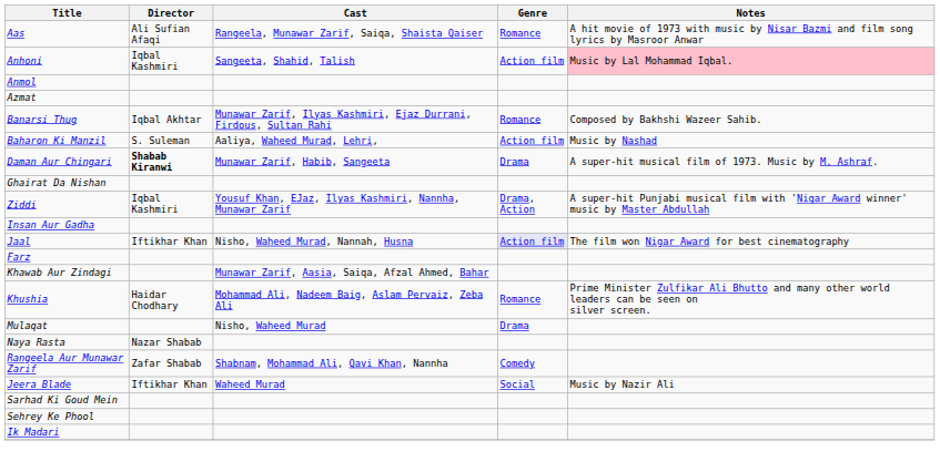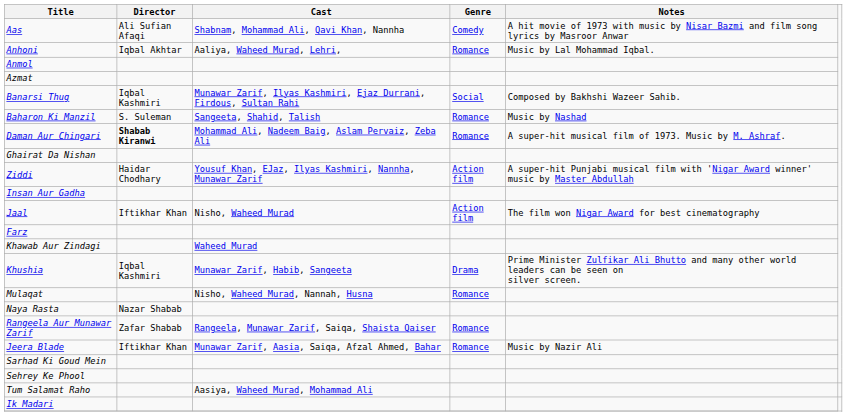 <table class="wikitable">
 <tr>
 <th>Title</th>
 <th>Director</th>
 <th>Cast</th>
 <th>Genre</th>
 <th>Notes</th>
 </tr>
 <tr>
 <td><em><a href='#'>Aas</a></em></td>
 <td>Ali Sufian Afaqi</td>
-<td><a href='#'>Rangeela</a>, <a href='#'>Munawar Zarif</a>, Saiqa, <a href='#'>Shaista Qaiser</a></td>
-<td><a href='#'>Romance</a></td>
+<td><a href='#'>Shabnam</a>, <a href='#'>Mohammad Ali</a>, <a href='#'>Qavi Khan</a>, Nannha</td>
+<td><a href='#'>Comedy</a></td>
 <td>A hit movie of 1973 with music by <a href='#'>Nisar Bazmi</a> and film song lyrics by Masroor Anwar</td>
 </tr>
 <tr>
 <td><em><a href='#'>Anhoni</a></em></td>
-<td>Iqbal Kashmiri</td>
-<td><a href='#'>Sangeeta</a>, <a href='#'>Shahid</a>, <a href='#'>Talish</a></td>
-<td><a href='#'>Action film</a></td>
-<td style="background: pink;">Music by Lal Mohammad Iqbal.</td>
+<td>Iqbal Akhtar</td>
+<td>Aaliya, <a href='#'>Waheed Murad</a>, <a href='#'>Lehri</a>,</td>
+<td><a href='#'>Romance</a></td>
+<td>Music by Lal Mohammad Iqbal.</td>
 </tr>
 <tr>
 <td><em><a href='#'>Anmol</a></em></td>
 <td></td>
 <td></td>
 <td></td>
 <td></td>
 </tr>
 <tr>
 <td><em>Azmat</em></td>
 <td></td>
 <td></td>
 <td></td>
 <td></td>
 </tr>
 <tr>
 <td><em><a href='#'>Banarsi Thug</a></em></td>
-<td>Iqbal Akhtar</td>
+<td>Iqbal Kashmiri</td>
 <td><a href='#'>Munawar Zarif</a>, <a href='#'>Ilyas Kashmiri</a>, <a href='#'>Ejaz Durrani</a>, <a href='#'>Firdous</a>, <a href='#'>Sultan Rahi</a></td>
-<td><a href='#'>Romance</a></td>
+<td><a href='#'>Social</a></td>
 <td>Composed by Bakhshi Wazeer Sahib.</td>
 </tr>
 <tr>
 <td><em><a href='#'>Baharon Ki Manzil</a></em></td>
 <td>S. Suleman</td>
-<td>Aaliya, <a href='#'>Waheed Murad</a>, <a href='#'>Lehri</a>,</td>
-<td><a href='#'>Action film</a></td>
+<td><a href='#'>Sangeeta</a>, <a href='#'>Shahid</a>, <a href='#'>Talish</a></td>
+<td><a href='#'>Romance</a></td>
 <td>Music by <a href='#'>Nashad</a></td>
 </tr>
 <tr>
 <td><em><a href='#'>Daman Aur Chingari</a></em></td>
 <td><strong>Shabab Kiranwi</strong></td>
-<td><a href='#'>Munawar Zarif</a>, <a href='#'>Habib</a>, <a href='#'>Sangeeta</a></td>
-<td><a href='#'>Drama</a></td>
+<td><a href='#'>Mohammad Ali</a>, <a href='#'>Nadeem Baig</a>, <a href='#'>Aslam Pervaiz</a>, <a href='#'>Zeba Ali</a></td>
+<td><a href='#'>Romance</a></td>
 <td>A super-hit musical film of 1973. Music by <a href='#'>M. Ashraf</a>.</td>
 </tr>
 <tr>
 <td><em>Ghairat Da Nishan</em></td>
 <td></td>
 <td></td>
 <td></td>
 <td></td>
 </tr>
 <tr>
 <td><em><a href='#'>Ziddi</a></em></td>
-<td>Iqbal Kashmiri</td>
+<td>Haidar Chodhary</td>
 <td><a href='#'>Yousuf Khan</a>, <a href='#'>EJaz</a>, <a href='#'>Ilyas Kashmiri</a>, <a href='#'>Nannha</a>, <a href='#'>Munawar Zarif</a></td>
-<td><a href='#'>Drama</a>, <a href='#'>Action</a></td>
+<td><a href='#'>Action film</a></td>
 <td>A super-hit Punjabi musical film with '<a href='#'>Nigar Award</a> winner' music by <a href='#'>Master Abdullah</a></td>
 </tr>
 <tr>
 <td><em><a href='#'>Insan Aur Gadha</a></em></td>
 <td></td>
 <td></td>
 <td></td>
 <td></td>
 </tr>
 <tr>
 <td><em><a href='#'>Jaal</a></em></td>
 <td>Iftikhar Khan</td>
-<td>Nisho, <a href='#'>Waheed Murad</a>, Nannah, <a href='#'>Husna</a></td>
-<td style="background: lavender;"><a href='#'>Action film</a></td>
+<td>Nisho, <a href='#'>Waheed Murad</a></td>
+<td><a href='#'>Action film</a></td>
 <td>The film won <a href='#'>Nigar Award</a> for best cinematography</td>
 </tr>
 <tr>
 <td><em><a href='#'>Farz</a></em></td>
 <td></td>
 <td></td>
 <td></td>
 <td></td>
 </tr>
 <tr>
 <td><em>Khawab Aur Zindagi</em></td>
 <td></td>
-<td><a href='#'>Munawar Zarif</a>, <a href='#'>Aasia</a>, Saiqa, Afzal Ahmed, <a href='#'>Bahar</a></td>
+<td><a href='#'>Waheed Murad</a></td>
 <td></td>
 <td></td>
 </tr>
 <tr>
 <td><em><a href='#'>Khushia</a></em></td>
-<td>Haidar Chodhary</td>
-<td><a href='#'>Mohammad Ali</a>, <a href='#'>Nadeem Baig</a>, <a href='#'>Aslam Pervaiz</a>, <a href='#'>Zeba Ali</a></td>
-<td><a href='#'>Romance</a></td>
+<td>Iqbal Kashmiri</td>
+<td><a href='#'>Munawar Zarif</a>, <a href='#'>Habib</a>, <a href='#'>Sangeeta</a></td>
+<td><a href='#'>Drama</a></td>
 <td>Prime Minister <a href='#'>Zulfikar Ali Bhutto</a> and many other world leaders can be seen on<br>silver screen.</td>
 </tr>
 <tr>
 <td><em>Mulaqat</em></td>
 <td></td>
-<td>Nisho, <a href='#'>Waheed Murad</a></td>
-<td><a href='#'>Drama</a></td>
+<td>Nisho, <a href='#'>Waheed Murad</a>, Nannah, <a href='#'>Husna</a></td>
+<td><a href='#'>Romance</a></td>
 <td></td>
 </tr>
 <tr>
 <td><em>Naya Rasta</em></td>
 <td>Nazar Shabab</td>
 <td></td>
 <td></td>
 <td></td>
 </tr>
 <tr>
 <td><em><a href='#'>Rangeela Aur Munawar Zarif</a></em></td>
 <td>Zafar Shabab</td>
-<td><a href='#'>Shabnam</a>, <a href='#'>Mohammad Ali</a>, <a href='#'>Qavi Khan</a>, Nannha</td>
-<td><a href='#'>Comedy</a></td>
+<td><a href='#'>Rangeela</a>, <a href='#'>Munawar Zarif</a>, Saiqa, <a href='#'>Shaista Qaiser</a></td>
+<td><a href='#'>Romance</a></td>
 <td></td>
 </tr>
 <tr>
 <td><em><a href='#'>Jeera Blade</a></em></td>
 <td>Iftikhar Khan</td>
-<td><a href='#'>Waheed Murad</a></td>
-<td><a href='#'>Social</a></td>
+<td><a href='#'>Munawar Zarif</a>, <a href='#'>Aasia</a>, Saiqa, Afzal Ahmed, <a href='#'>Bahar</a></td>
+<td><a href='#'>Romance</a></td>
 <td>Music by Nazir Ali</td>
 </tr>
 <tr>
 <td><em>Sarhad Ki Goud Mein</em></td>
 <td></td>
 <td></td>
 <td></td>
 <td></td>
 </tr>
 <tr>
 <td><em>Sehrey Ke Phool</em></td>
 <td></td>
 <td></td>
 <td></td>
 <td></td>
 </tr>
 <tr>
+<td><em>Tum Salamat Raho</em></td>
+<td></td>
+<td>Aasiya, <a href='#'>Waheed Murad</a>, <a href='#'>Mohammad Ali</a></td>
+<td></td>
+<td></td>
+<td></td>
+</tr>
+<tr>
 <td><em><a href='#'>Ik Madari</a></em></td>
 <td></td>
 <td></td>
 <td></td>
 <td></td>
 </tr>
 <tr>
 </tr>
 </table>
